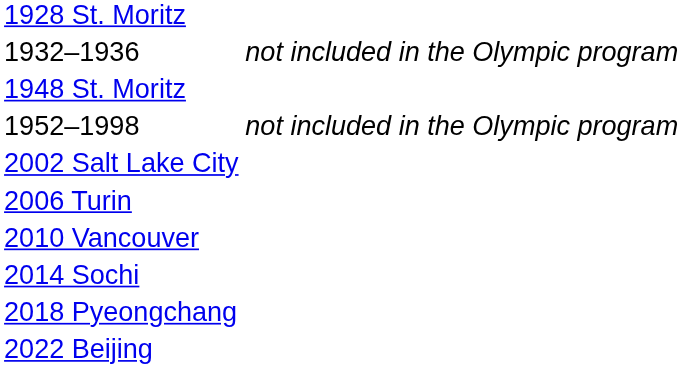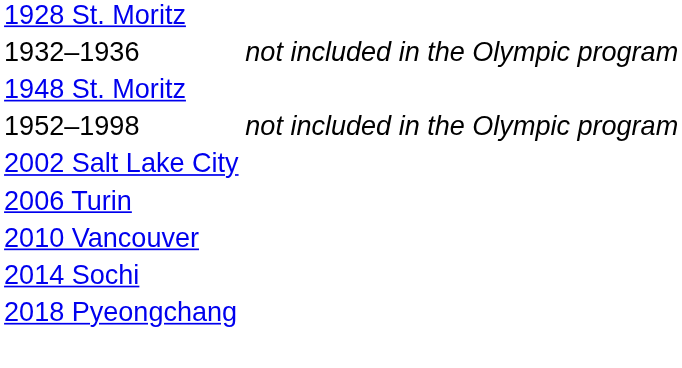 <table>
 <tr>
 <td><a href='#'>1928 St. Moritz</a><br></td>
 <td></td>
 <td></td>
 <td></td>
 </tr>
 <tr>
 <td>1932–1936</td>
 <td colspan=3 align=center><em>not included in the Olympic program</em></td>
 </tr>
 <tr valign="top">
 <td><a href='#'>1948 St. Moritz</a><br></td>
 <td></td>
 <td></td>
 <td></td>
 </tr>
 <tr>
 <td>1952–1998</td>
 <td colspan=3 align=center><em>not included in the Olympic program</em></td>
 </tr>
 <tr valign="top">
 <td><a href='#'>2002 Salt Lake City</a><br></td>
 <td></td>
 <td></td>
 <td></td>
 </tr>
 <tr valign="top">
 <td><a href='#'>2006 Turin</a><br></td>
 <td></td>
 <td></td>
 <td></td>
 </tr>
 <tr valign="top">
 <td><a href='#'>2010 Vancouver</a><br></td>
 <td></td>
 <td></td>
 <td></td>
 </tr>
 <tr valign="top">
 <td><a href='#'>2014 Sochi</a><br></td>
 <td></td>
 <td></td>
 <td></td>
 </tr>
 <tr valign="top">
 <td><a href='#'>2018 Pyeongchang</a><br></td>
 <td></td>
 <td></td>
 <td></td>
 </tr>
-<tr valign="top">
-<td><a href='#'>2022 Beijing</a><br></td>
-<td></td>
-<td></td>
-<td></td>
-</tr>
 <tr>
 </tr>
 </table>
